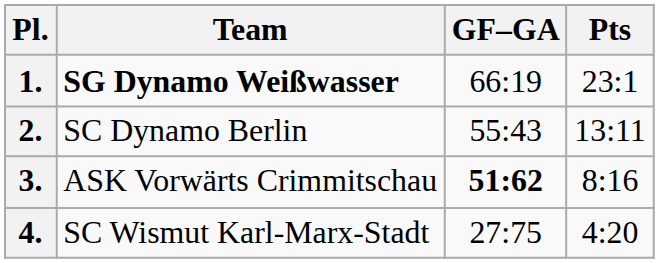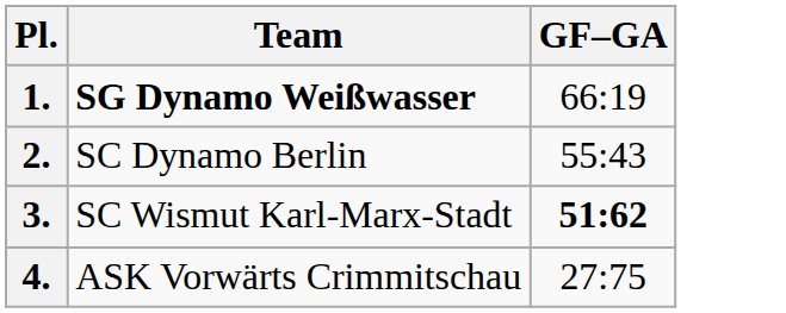 <table class="wikitable">
 <tr>
 <th>Pl.</th>
 <th>Team</th>
 <th>GF–GA</th>
-<th>Pts</th>
 </tr>
 <tr>
 <th>1.</th>
 <td><strong>SG Dynamo Weißwasser</strong></td>
 <td align="center">66:19</td>
-<td align="center">23:1</td>
 </tr>
 <tr>
 <th>2.</th>
 <td>SC Dynamo Berlin</td>
 <td align="center">55:43</td>
-<td align="center">13:11</td>
 </tr>
 <tr>
 <th>3.</th>
-<td>ASK Vorwärts Crimmitschau</td>
+<td>SC Wismut Karl-Marx-Stadt</td>
 <td align="center"><strong>51:62</strong></td>
-<td align="center">8:16</td>
 </tr>
 <tr>
 <th>4.</th>
-<td>SC Wismut Karl-Marx-Stadt</td>
+<td>ASK Vorwärts Crimmitschau</td>
 <td align="center">27:75</td>
-<td align="center">4:20</td>
 </tr>
 </table>
